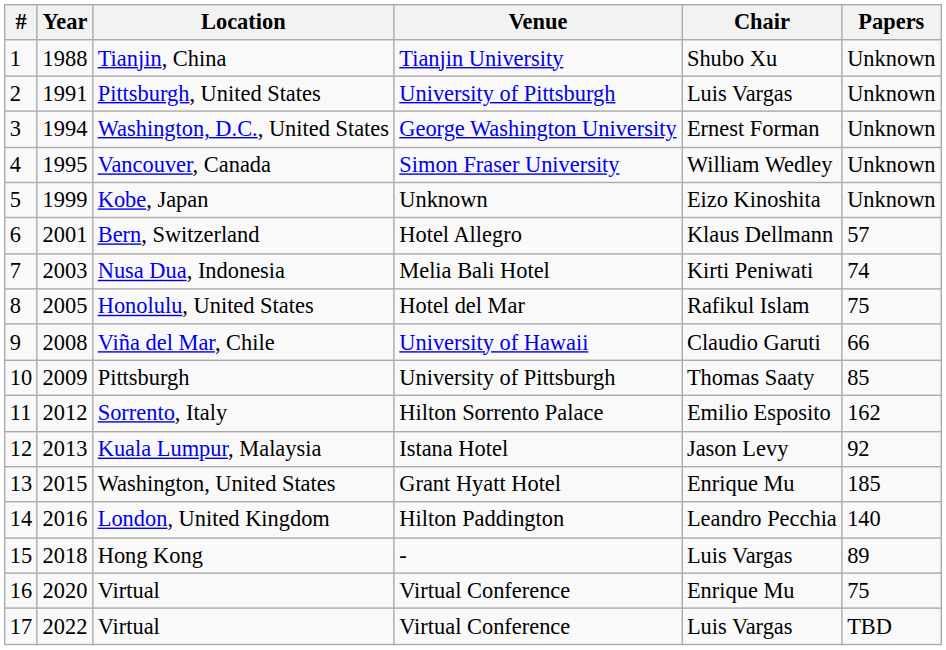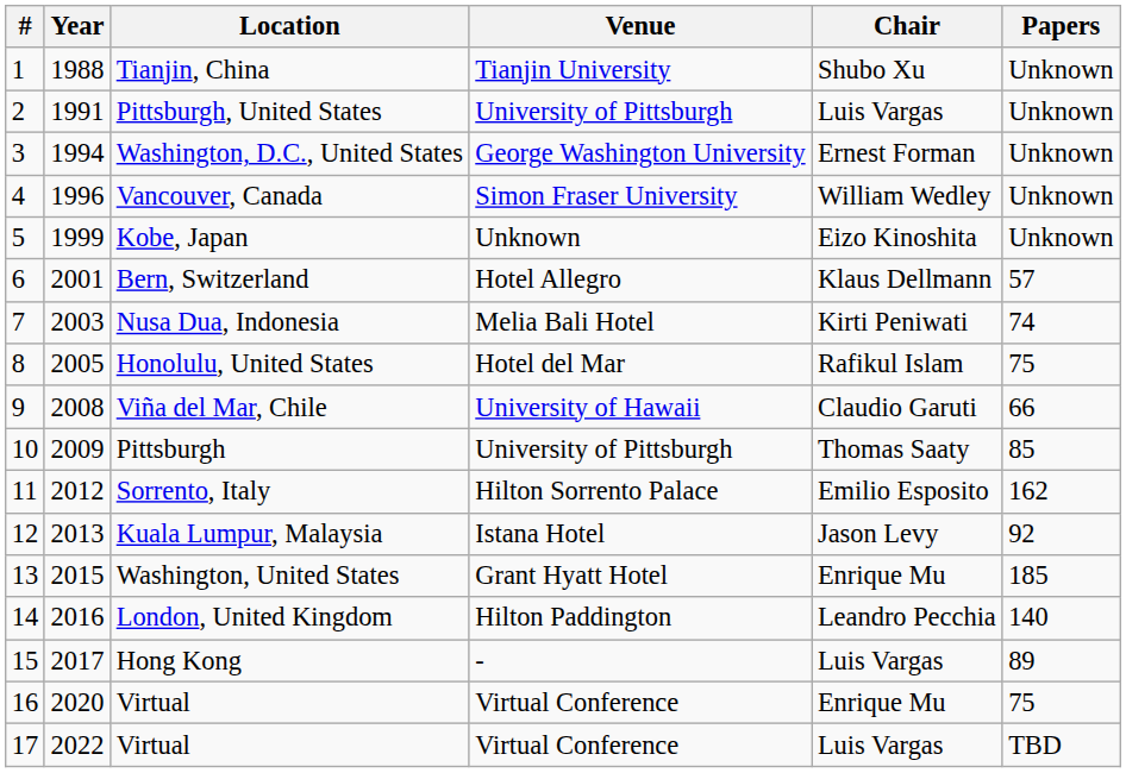 <table class="wikitable" border="1" align="center">
 <tr>
 <th>#</th>
 <th>Year</th>
 <th>Location</th>
 <th>Venue</th>
 <th>Chair</th>
 <th>Papers</th>
 </tr>
 <tr>
 <td>1</td>
 <td>1988</td>
 <td><a href='#'>Tianjin</a>, China</td>
 <td><a href='#'>Tianjin University</a></td>
 <td>Shubo Xu</td>
 <td>Unknown</td>
 </tr>
 <tr>
 <td>2</td>
 <td>1991</td>
 <td><a href='#'>Pittsburgh</a>, United States</td>
 <td><a href='#'>University of Pittsburgh</a></td>
 <td>Luis Vargas</td>
 <td>Unknown</td>
 </tr>
 <tr>
 <td>3</td>
 <td>1994</td>
 <td><a href='#'>Washington, D.C.</a>, United States</td>
 <td><a href='#'>George Washington University</a></td>
 <td>Ernest Forman</td>
 <td>Unknown</td>
 </tr>
 <tr>
 <td>4</td>
-<td>1995</td>
+<td>1996</td>
 <td><a href='#'>Vancouver</a>, Canada</td>
 <td><a href='#'>Simon Fraser University</a></td>
 <td>William Wedley</td>
 <td>Unknown</td>
 </tr>
 <tr>
 <td>5</td>
 <td>1999</td>
 <td><a href='#'>Kobe</a>, Japan</td>
 <td>Unknown</td>
 <td>Eizo Kinoshita</td>
 <td>Unknown</td>
 </tr>
 <tr>
 <td>6</td>
 <td>2001</td>
 <td><a href='#'>Bern</a>, Switzerland</td>
 <td>Hotel Allegro</td>
 <td>Klaus Dellmann</td>
 <td>57</td>
 </tr>
 <tr>
 <td>7</td>
 <td>2003</td>
 <td><a href='#'>Nusa Dua</a>, Indonesia</td>
 <td>Melia Bali Hotel</td>
 <td>Kirti Peniwati</td>
 <td>74</td>
 </tr>
 <tr>
 <td>8</td>
 <td>2005</td>
 <td><a href='#'>Honolulu</a>, United States</td>
 <td>Hotel del Mar</td>
 <td>Rafikul Islam</td>
 <td>75</td>
 </tr>
 <tr>
 <td>9</td>
 <td>2008</td>
 <td><a href='#'>Viña del Mar</a>, Chile</td>
 <td><a href='#'>University of Hawaii</a></td>
 <td>Claudio Garuti</td>
 <td>66</td>
 </tr>
 <tr>
 <td>10</td>
 <td>2009</td>
 <td>Pittsburgh</td>
 <td>University of Pittsburgh</td>
 <td>Thomas Saaty</td>
 <td>85</td>
 </tr>
 <tr>
 <td>11</td>
 <td>2012</td>
 <td><a href='#'>Sorrento</a>, Italy</td>
 <td>Hilton Sorrento Palace</td>
 <td>Emilio Esposito</td>
 <td>162</td>
 </tr>
 <tr>
 <td>12</td>
 <td>2013</td>
 <td><a href='#'>Kuala Lumpur</a>, Malaysia</td>
 <td>Istana Hotel</td>
 <td>Jason Levy</td>
 <td>92</td>
 </tr>
 <tr>
 <td>13</td>
 <td>2015</td>
 <td>Washington, United States</td>
 <td>Grant Hyatt Hotel</td>
 <td>Enrique Mu</td>
 <td>185</td>
 </tr>
 <tr>
 <td>14</td>
 <td>2016</td>
 <td><a href='#'>London</a>, United Kingdom</td>
 <td>Hilton Paddington</td>
 <td>Leandro Pecchia</td>
 <td>140</td>
 </tr>
 <tr>
 <td>15</td>
-<td>2018</td>
+<td>2017</td>
 <td>Hong Kong</td>
 <td>-</td>
 <td>Luis Vargas</td>
 <td>89</td>
 </tr>
 <tr>
 <td>16</td>
 <td>2020</td>
 <td>Virtual</td>
 <td>Virtual Conference</td>
 <td>Enrique Mu</td>
 <td>75</td>
 </tr>
 <tr>
 <td>17</td>
 <td>2022</td>
 <td>Virtual</td>
 <td>Virtual Conference</td>
 <td>Luis Vargas</td>
 <td>TBD</td>
 </tr>
 </table>
